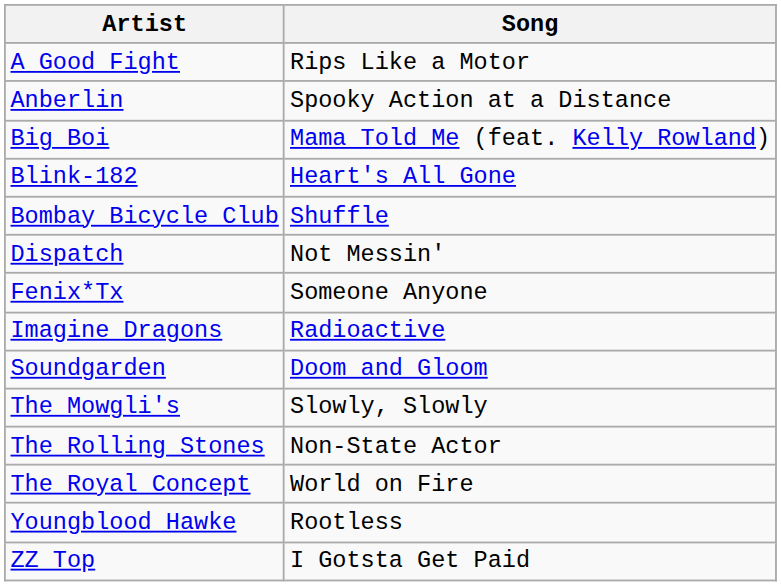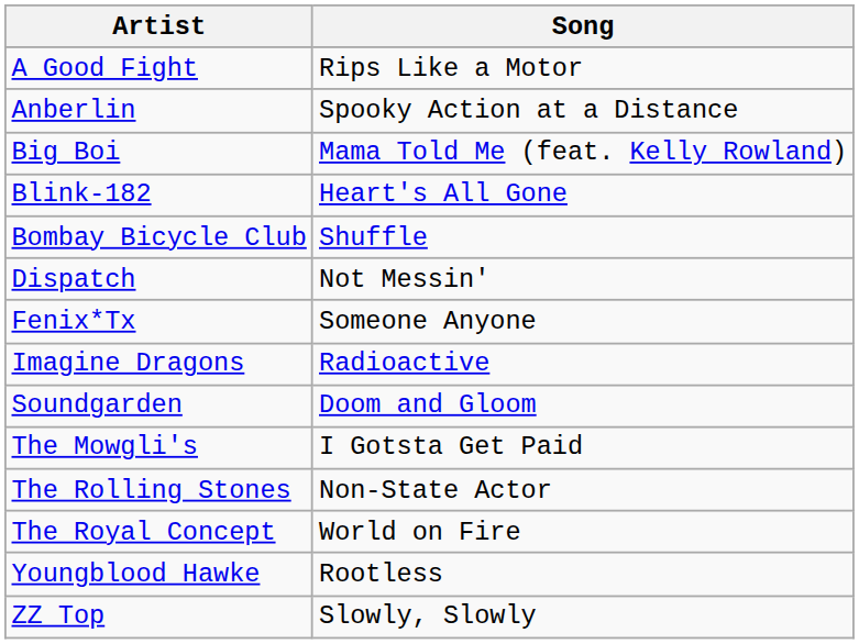 <table class="wikitable">
 <tr>
 <th>Artist</th>
 <th>Song</th>
 </tr>
 <tr>
 <td><a href='#'>A Good Fight</a></td>
 <td>Rips Like a Motor</td>
 </tr>
 <tr>
 <td><a href='#'>Anberlin</a></td>
 <td>Spooky Action at a Distance</td>
 </tr>
 <tr>
 <td><a href='#'>Big Boi</a></td>
 <td><a href='#'>Mama Told Me</a> (feat. <a href='#'>Kelly Rowland</a>)</td>
 </tr>
 <tr>
 <td><a href='#'>Blink-182</a></td>
 <td><a href='#'>Heart's All Gone</a></td>
 </tr>
 <tr>
 <td><a href='#'>Bombay Bicycle Club</a></td>
 <td><a href='#'>Shuffle</a></td>
 </tr>
 <tr>
 <td><a href='#'>Dispatch</a></td>
 <td>Not Messin'</td>
 </tr>
 <tr>
 <td><a href='#'>Fenix*Tx</a></td>
 <td>Someone Anyone</td>
 </tr>
 <tr>
 <td><a href='#'>Imagine Dragons</a></td>
 <td><a href='#'>Radioactive</a></td>
 </tr>
 <tr>
 <td><a href='#'>Soundgarden</a></td>
 <td><a href='#'>Doom and Gloom</a></td>
 </tr>
 <tr>
 <td><a href='#'>The Mowgli's</a></td>
-<td>Slowly, Slowly</td>
+<td>I Gotsta Get Paid</td>
 </tr>
 <tr>
 <td><a href='#'>The Rolling Stones</a></td>
 <td>Non-State Actor</td>
 </tr>
 <tr>
 <td><a href='#'>The Royal Concept</a></td>
 <td>World on Fire</td>
 </tr>
 <tr>
 <td><a href='#'>Youngblood Hawke</a></td>
 <td>Rootless</td>
 </tr>
 <tr>
 <td><a href='#'>ZZ Top</a></td>
-<td>I Gotsta Get Paid</td>
+<td>Slowly, Slowly</td>
 </tr>
 </table>
